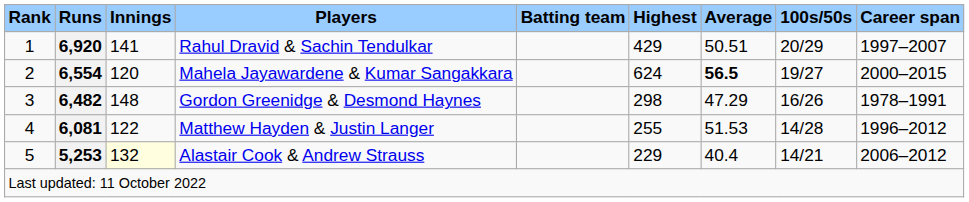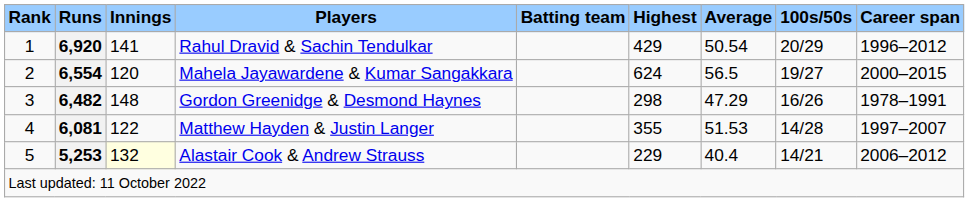 <table class="wikitable sortable" style="text-align:centre">
 <tr style="background:#9cf;">
 <th style="background:#9cf;" scope="col">Rank</th>
 <th scope="col" style="background:#9cf;">Runs</th>
 <th scope="col" style="background:#9cf;">Innings</th>
 <th scope="col" style="background:#9cf;">Players</th>
 <th scope="col" style="background:#9cf;">Batting team</th>
 <th scope="col" style="background:#9cf;">Highest</th>
 <th scope="col" style="background:#9cf;">Average</th>
 <th scope="col" style="background:#9cf;">100s/50s</th>
 <th scope="col" style="background:#9cf;">Career span</th>
 </tr>
 <tr>
 <td align=center>1</td>
 <th scope-"row">6,920</th>
 <td>141</td>
 <td><a href='#'>Rahul Dravid</a> & <a href='#'>Sachin Tendulkar</a></td>
 <td></td>
 <td>429</td>
-<td>50.51</td>
+<td>50.54</td>
 <td>20/29</td>
-<td>1997–2007</td>
+<td>1996–2012</td>
 </tr>
 <tr>
 <td align=center>2</td>
 <th scope="row">6,554</th>
 <td>120</td>
 <td><a href='#'>Mahela Jayawardene</a> & <a href='#'>Kumar Sangakkara</a></td>
 <td></td>
 <td>624</td>
-<td><strong>56.5</strong></td>
+<td>56.5</td>
 <td>19/27</td>
 <td>2000–2015</td>
 </tr>
 <tr>
 <td align=center>3</td>
 <th scope="row">6,482</th>
 <td>148</td>
 <td><a href='#'>Gordon Greenidge</a> & <a href='#'>Desmond Haynes</a></td>
 <td></td>
 <td>298</td>
 <td>47.29</td>
 <td>16/26</td>
 <td>1978–1991</td>
 </tr>
 <tr>
 <td align=center>4</td>
 <th scope="row">6,081</th>
 <td>122</td>
 <td><a href='#'>Matthew Hayden</a> & <a href='#'>Justin Langer</a></td>
 <td></td>
-<td>255</td>
+<td>355</td>
 <td>51.53</td>
 <td>14/28</td>
-<td>1996–2012</td>
+<td>1997–2007</td>
 </tr>
 <tr>
 <td align=center>5</td>
 <th scope="row">5,253</th>
 <td style="background: lightyellow;">132</td>
 <td><a href='#'>Alastair Cook</a> & <a href='#'>Andrew Strauss</a></td>
 <td></td>
 <td>229</td>
 <td>40.4</td>
 <td>14/21</td>
 <td>2006–2012</td>
 </tr>
 <tr class="sortbottom">
 <td scope="row" colspan=9><small>Last updated: 11 October 2022</small></td>
 </tr>
 </table>
